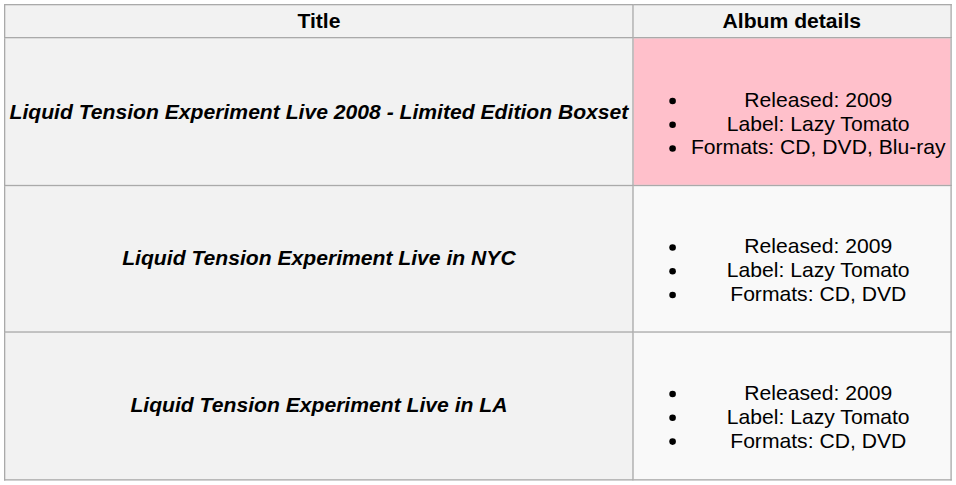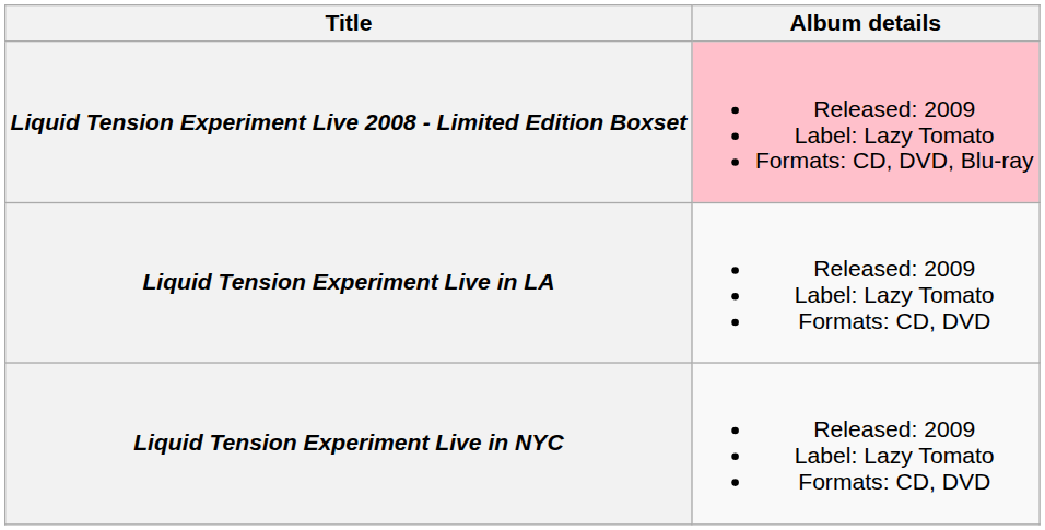 <table class="wikitable plainrowheaders" style="text-align:center;">
 <tr>
 <th scope="col">Title</th>
 <th scope="col">Album details</th>
 </tr>
 <tr>
 <th scope="row"><em>Liquid Tension Experiment Live 2008 - Limited Edition Boxset</em></th>
 <td style="background: pink;"><br><ul><li>Released: 2009</li><li>Label: Lazy Tomato</li><li>Formats: CD, DVD, Blu-ray</li></ul></td>
 </tr>
 <tr>
+<th scope="row"><em>Liquid Tension Experiment Live in LA</em></th>
+<td><br><ul><li>Released: 2009</li><li>Label: Lazy Tomato</li><li>Formats: CD, DVD</li></ul></td>
+</tr>
+<tr>
 <th scope="row"><em>Liquid Tension Experiment Live in NYC</em></th>
 <td><br><ul><li>Released: 2009</li><li>Label: Lazy Tomato</li><li>Formats: CD, DVD</li></ul></td>
 </tr>
-<tr>
-<th scope="row"><em>Liquid Tension Experiment Live in LA</em></th>
-<td><br><ul><li>Released: 2009</li><li>Label: Lazy Tomato</li><li>Formats: CD, DVD</li></ul></td>
-</tr>
 </table>
